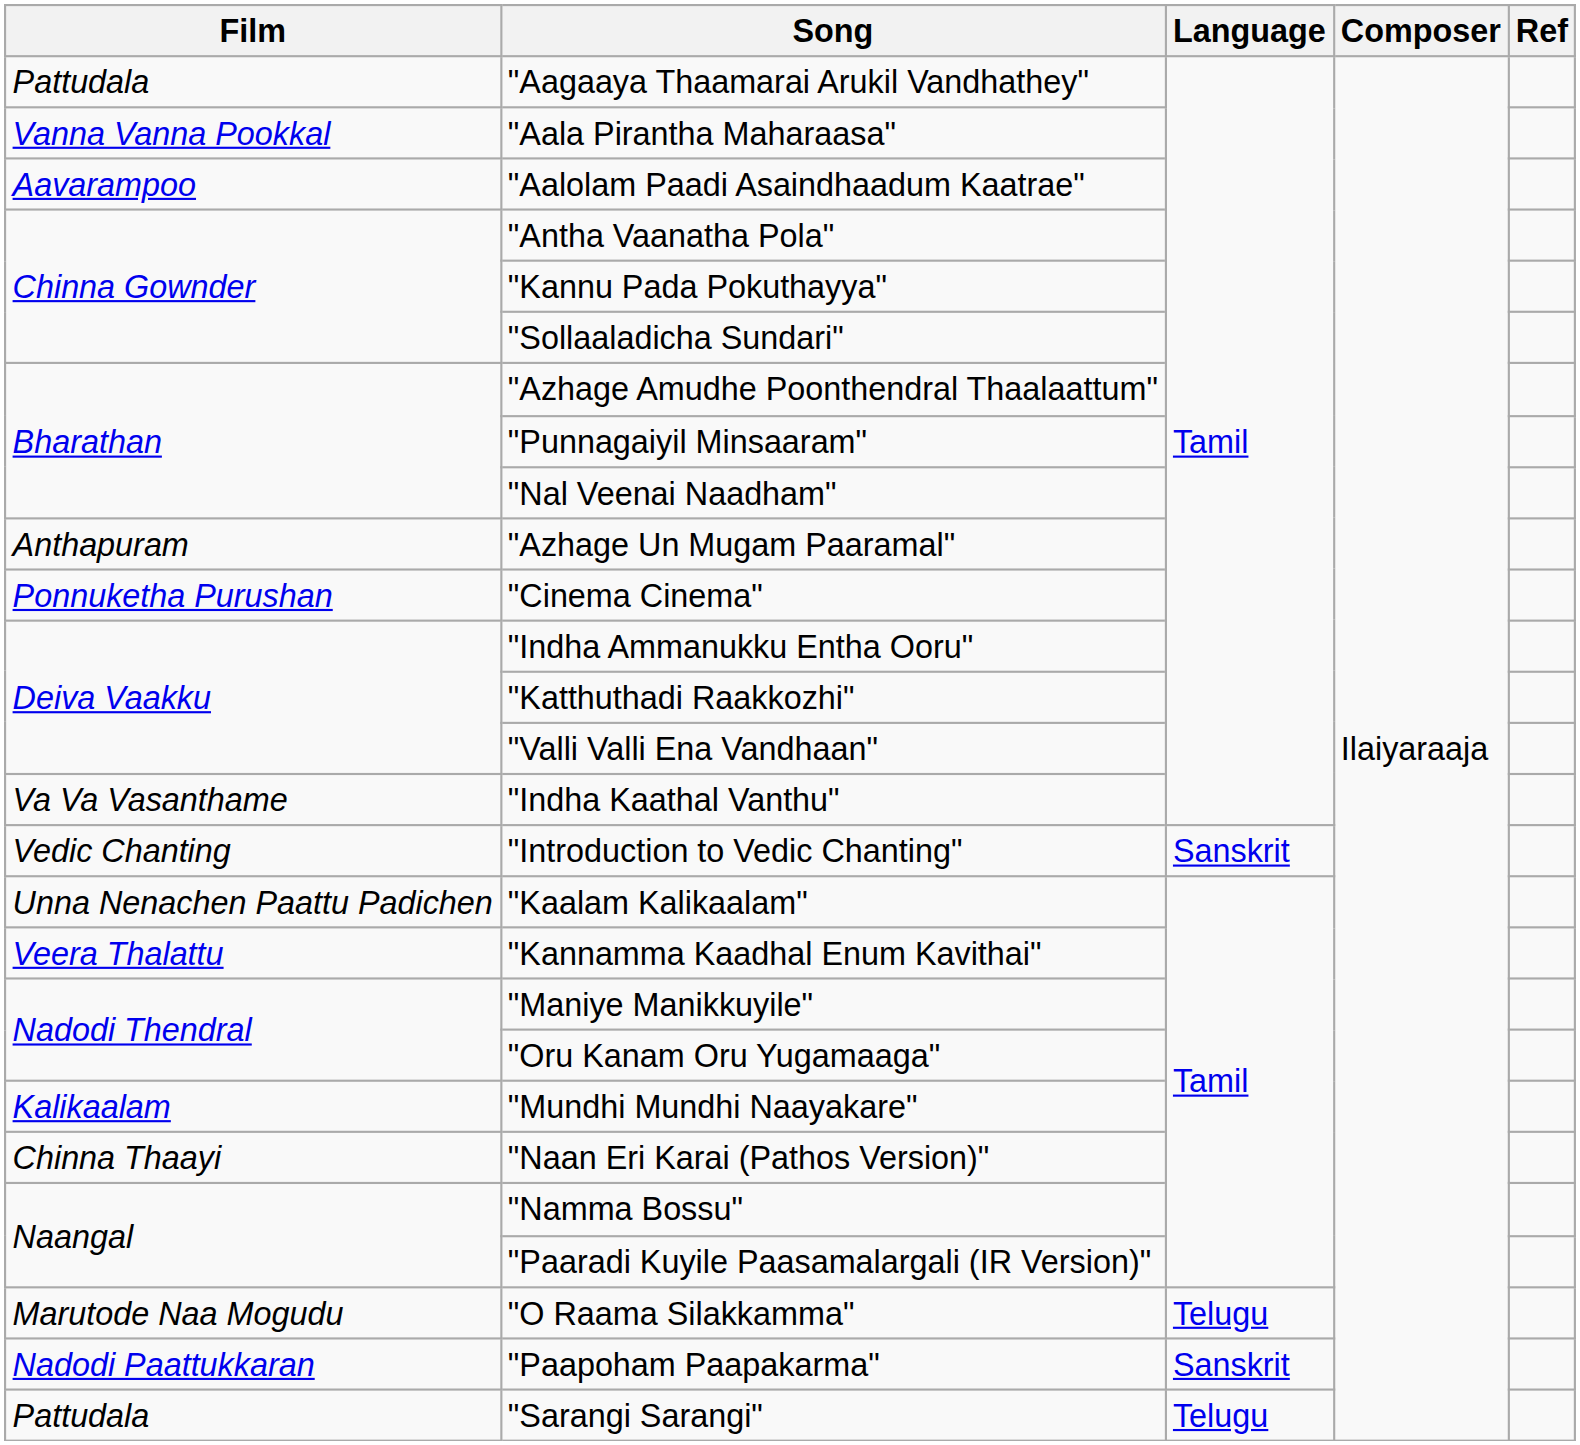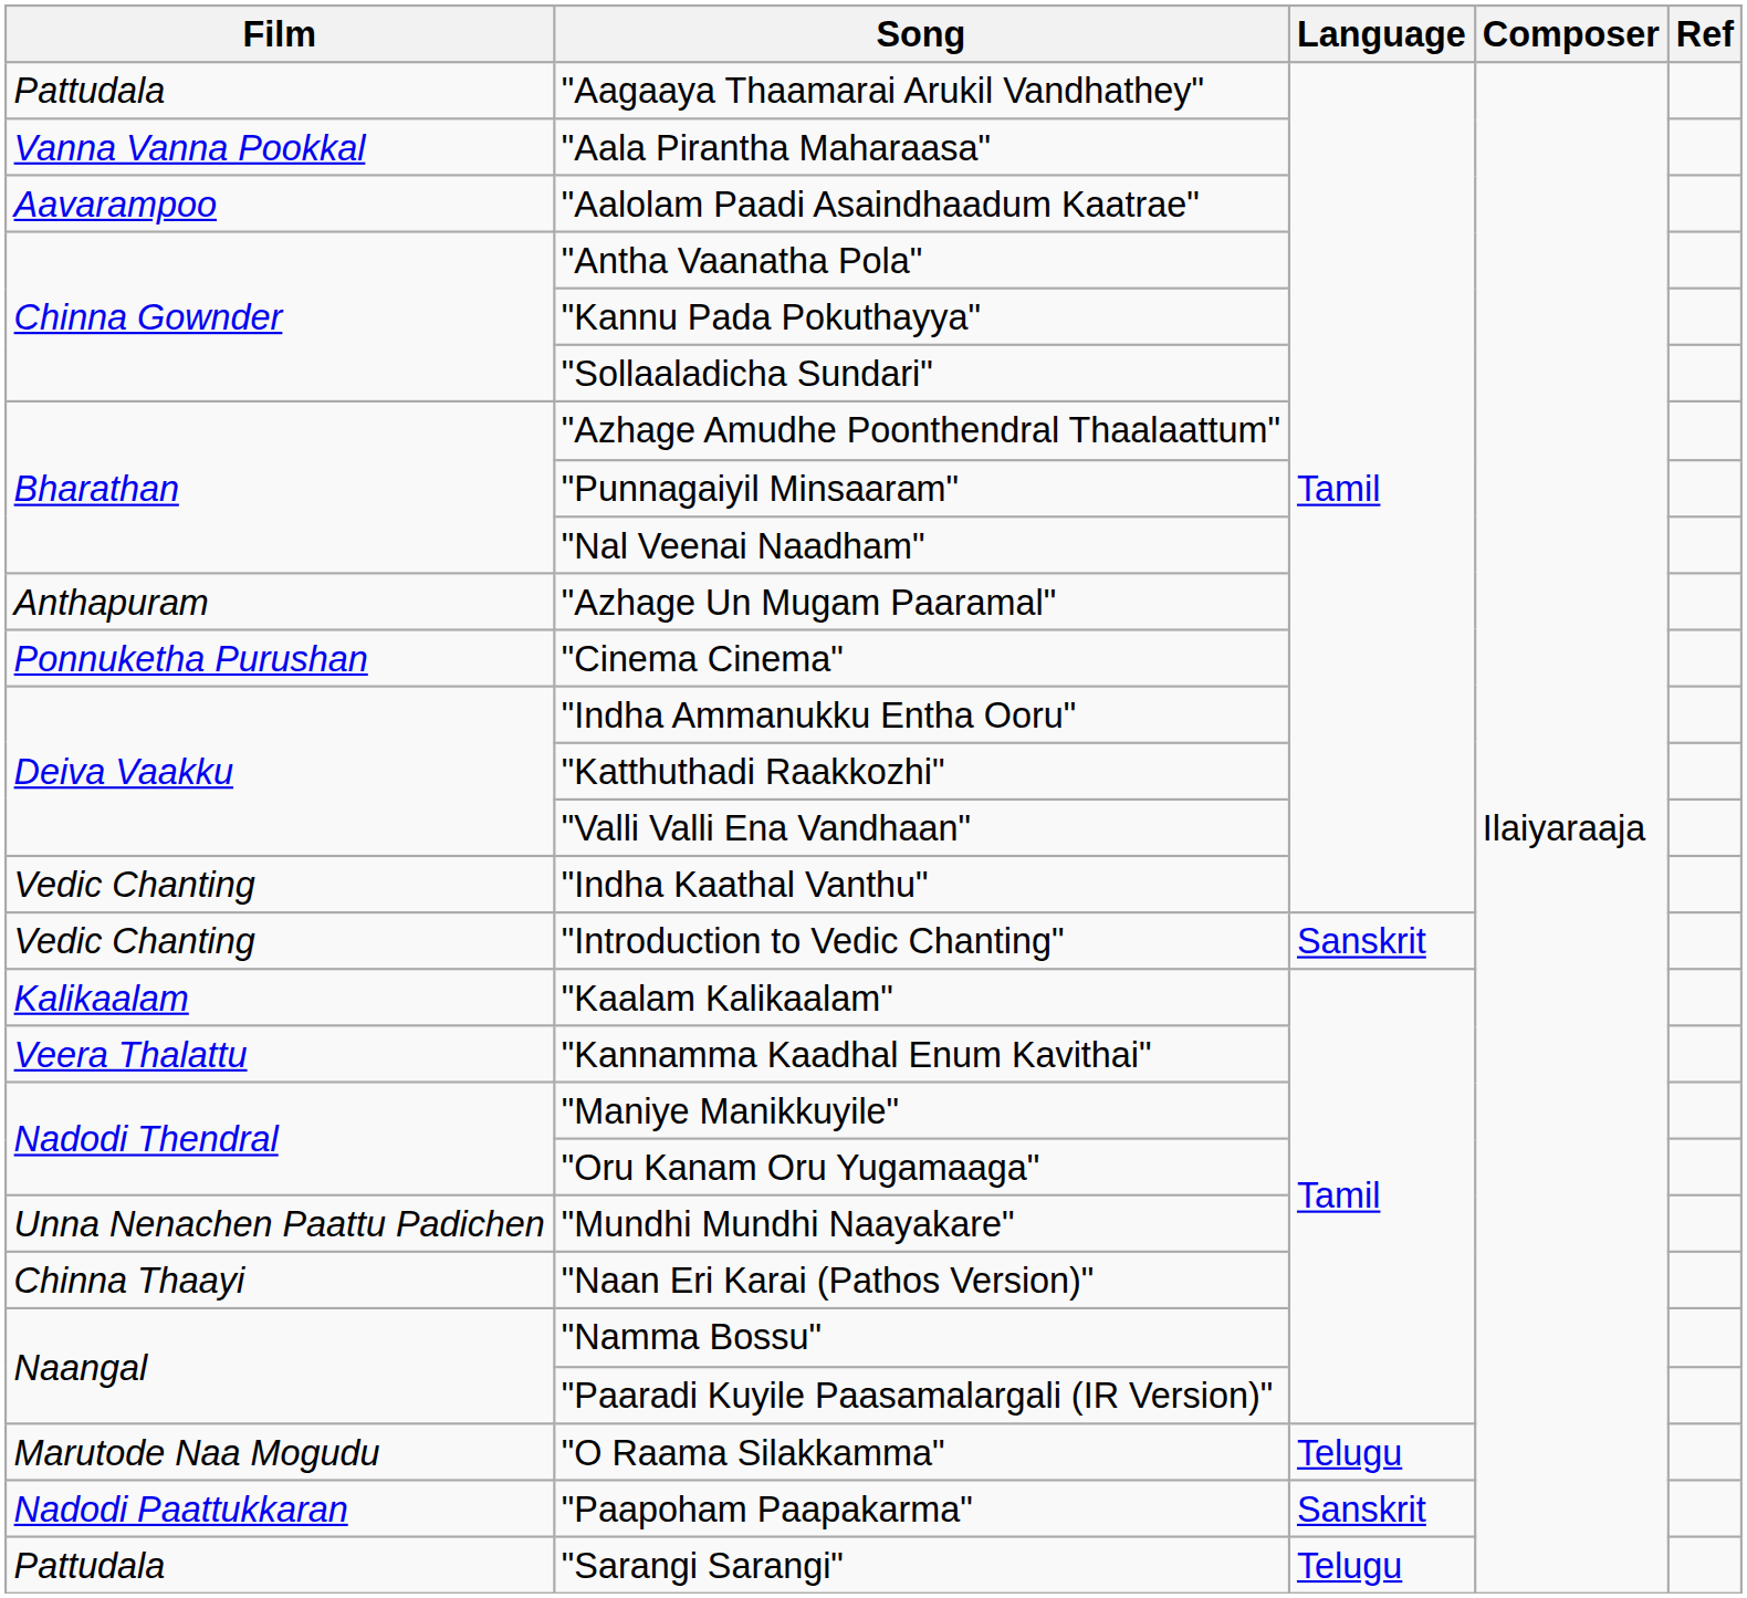 <table class="wikitable sortable" style="font-size:95%;">
 <tr>
 <th>Film</th>
 <th>Song</th>
 <th>Language</th>
 <th>Composer</th>
 <th>Ref</th>
 </tr>
 <tr>
 <td><em>Pattudala</em></td>
 <td>"Aagaaya Thaamarai Arukil Vandhathey"</td>
 <td rowspan="15"><a href='#'>Tamil</a></td>
 <td rowspan="27">Ilaiyaraaja</td>
 <td></td>
 </tr>
 <tr>
 <td><em><a href='#'>Vanna Vanna Pookkal</a></em></td>
 <td>"Aala Pirantha Maharaasa"</td>
 <td></td>
 </tr>
 <tr>
 <td><em><a href='#'>Aavarampoo</a></em></td>
 <td>"Aalolam Paadi Asaindhaadum Kaatrae"</td>
 <td></td>
 </tr>
 <tr>
 <td rowspan="3"><em><a href='#'>Chinna Gownder</a></em></td>
 <td>"Antha Vaanatha Pola"</td>
 <td></td>
 </tr>
 <tr>
 <td>"Kannu Pada Pokuthayya"</td>
 <td></td>
 </tr>
 <tr>
 <td>"Sollaaladicha Sundari"</td>
 <td></td>
 </tr>
 <tr>
 <td rowspan="3"><em><a href='#'>Bharathan</a></em></td>
 <td>"Azhage Amudhe Poonthendral Thaalaattum"</td>
 <td></td>
 </tr>
 <tr>
 <td>"Punnagaiyil Minsaaram"</td>
 <td></td>
 </tr>
 <tr>
 <td>"Nal Veenai Naadham"</td>
 <td></td>
 </tr>
 <tr>
 <td><em>Anthapuram</em></td>
 <td>"Azhage Un Mugam Paaramal"</td>
 <td></td>
 </tr>
 <tr>
 <td><em><a href='#'>Ponnuketha Purushan</a></em></td>
 <td>"Cinema Cinema"</td>
 <td></td>
 </tr>
 <tr>
 <td rowspan="3"><em><a href='#'>Deiva Vaakku</a></em></td>
 <td>"Indha Ammanukku Entha Ooru"</td>
 <td></td>
 </tr>
 <tr>
 <td>"Katthuthadi Raakkozhi"</td>
 <td></td>
 </tr>
 <tr>
 <td>"Valli Valli Ena Vandhaan"</td>
 <td></td>
 </tr>
 <tr>
-<td><em>Va Va Vasanthame</em></td>
+<td><em>Vedic Chanting</em></td>
 <td>"Indha Kaathal Vanthu"</td>
 <td></td>
 </tr>
 <tr>
 <td><em>Vedic Chanting</em></td>
 <td>"Introduction to Vedic Chanting"</td>
 <td><a href='#'>Sanskrit</a></td>
 <td></td>
 </tr>
 <tr>
-<td><em>Unna Nenachen Paattu Padichen</em></td>
+<td><em><a href='#'>Kalikaalam</a></em></td>
 <td>"Kaalam Kalikaalam"</td>
 <td rowspan="8"><a href='#'>Tamil</a></td>
 <td></td>
 </tr>
 <tr>
 <td><em><a href='#'>Veera Thalattu</a></em></td>
 <td>"Kannamma Kaadhal Enum Kavithai"</td>
 <td></td>
 </tr>
 <tr>
 <td rowspan="2"><em><a href='#'>Nadodi Thendral</a></em></td>
 <td>"Maniye Manikkuyile"</td>
 <td></td>
 </tr>
 <tr>
 <td>"Oru Kanam Oru Yugamaaga"</td>
 <td></td>
 </tr>
 <tr>
-<td><em><a href='#'>Kalikaalam</a></em></td>
+<td><em>Unna Nenachen Paattu Padichen</em></td>
 <td>"Mundhi Mundhi Naayakare"</td>
 <td></td>
 </tr>
 <tr>
 <td><em>Chinna Thaayi</em></td>
 <td>"Naan Eri Karai (Pathos Version)"</td>
 <td></td>
 </tr>
 <tr>
 <td rowspan="2"><em>Naangal</em></td>
 <td>"Namma Bossu"</td>
 <td></td>
 </tr>
 <tr>
 <td>"Paaradi Kuyile Paasamalargali (IR Version)"</td>
 <td></td>
 </tr>
 <tr>
 <td><em>Marutode Naa Mogudu</em></td>
 <td>"O Raama Silakkamma"</td>
 <td><a href='#'>Telugu</a></td>
 <td></td>
 </tr>
 <tr>
 <td><em><a href='#'>Nadodi Paattukkaran</a></em></td>
 <td>"Paapoham Paapakarma"</td>
 <td><a href='#'>Sanskrit</a></td>
 <td></td>
 </tr>
 <tr>
 <td><em>Pattudala</em></td>
 <td>"Sarangi Sarangi"</td>
 <td><a href='#'>Telugu</a></td>
 <td></td>
 </tr>
 </table>
